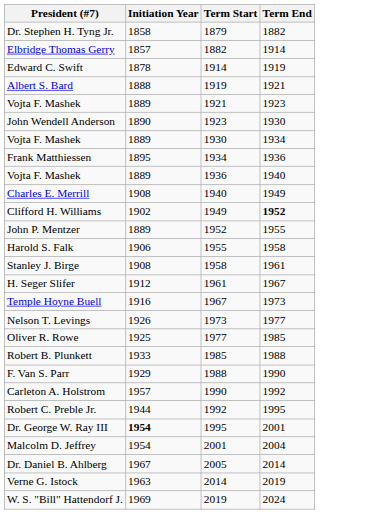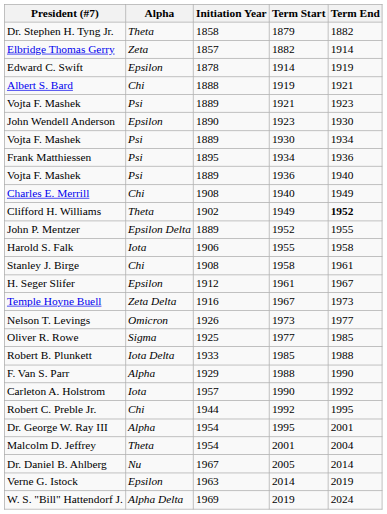 <table class="wikitable sortable">
 <tr>
 <th>President (#7)</th>
+<th>Alpha</th>
 <th>Initiation Year</th>
 <th>Term Start</th>
 <th>Term End</th>
 </tr>
 <tr>
 <td>Dr. Stephen H. Tyng Jr.</td>
+<td><em>Theta</em></td>
 <td>1858</td>
 <td>1879</td>
 <td>1882</td>
 </tr>
 <tr>
 <td><a href='#'>Elbridge Thomas Gerry</a></td>
+<td><em>Zeta</em></td>
 <td>1857</td>
 <td>1882</td>
 <td>1914</td>
 </tr>
 <tr>
 <td>Edward C. Swift</td>
+<td><em>Epsilon</em></td>
 <td>1878</td>
 <td>1914</td>
 <td>1919</td>
 </tr>
 <tr>
 <td><a href='#'>Albert S. Bard</a></td>
+<td><em>Chi</em></td>
 <td>1888</td>
 <td>1919</td>
 <td>1921</td>
 </tr>
 <tr>
 <td>Vojta F. Mashek</td>
+<td><em>Psi</em></td>
 <td>1889</td>
 <td>1921</td>
 <td>1923</td>
 </tr>
 <tr>
 <td>John Wendell Anderson</td>
+<td><em>Epsilon</em></td>
 <td>1890</td>
 <td>1923</td>
 <td>1930</td>
 </tr>
 <tr>
 <td>Vojta F. Mashek</td>
+<td><em>Psi</em></td>
 <td>1889</td>
 <td>1930</td>
 <td>1934</td>
 </tr>
 <tr>
 <td>Frank Matthiessen</td>
+<td><em>Psi</em></td>
 <td>1895</td>
 <td>1934</td>
 <td>1936</td>
 </tr>
 <tr>
 <td>Vojta F. Mashek</td>
+<td><em>Psi</em></td>
 <td>1889</td>
 <td>1936</td>
 <td>1940</td>
 </tr>
 <tr>
 <td><a href='#'>Charles E. Merrill</a></td>
+<td><em>Chi</em></td>
 <td>1908</td>
 <td>1940</td>
 <td>1949</td>
 </tr>
 <tr>
 <td>Clifford H. Williams</td>
+<td><em>Theta</em></td>
 <td>1902</td>
 <td>1949</td>
 <td><strong>1952</strong></td>
 </tr>
 <tr>
 <td>John P. Mentzer</td>
+<td><em>Epsilon Delta</em></td>
 <td>1889</td>
 <td>1952</td>
 <td>1955</td>
 </tr>
 <tr>
 <td>Harold S. Falk</td>
+<td><em>Iota</em></td>
 <td>1906</td>
 <td>1955</td>
 <td>1958</td>
 </tr>
 <tr>
 <td>Stanley J. Birge</td>
+<td><em>Chi</em></td>
 <td>1908</td>
 <td>1958</td>
 <td>1961</td>
 </tr>
 <tr>
 <td>H. Seger Slifer</td>
+<td><em>Epsilon</em></td>
 <td>1912</td>
 <td>1961</td>
 <td>1967</td>
 </tr>
 <tr>
 <td><a href='#'>Temple Hoyne Buell</a></td>
+<td><em>Zeta Delta</em></td>
 <td>1916</td>
 <td>1967</td>
 <td>1973</td>
 </tr>
 <tr>
 <td>Nelson T. Levings</td>
+<td><em>Omicron</em></td>
 <td>1926</td>
 <td>1973</td>
 <td>1977</td>
 </tr>
 <tr>
 <td>Oliver R. Rowe</td>
+<td><em>Sigma</em></td>
 <td>1925</td>
 <td>1977</td>
 <td>1985</td>
 </tr>
 <tr>
 <td>Robert B. Plunkett</td>
+<td><em>Iota Delta</em></td>
 <td>1933</td>
 <td>1985</td>
 <td>1988</td>
 </tr>
 <tr>
 <td>F. Van S. Parr</td>
+<td><em>Alpha</em></td>
 <td>1929</td>
 <td>1988</td>
 <td>1990</td>
 </tr>
 <tr>
 <td>Carleton A. Holstrom</td>
+<td><em>Iota</em></td>
 <td>1957</td>
 <td>1990</td>
 <td>1992</td>
 </tr>
 <tr>
 <td>Robert C. Preble Jr.</td>
+<td><em>Chi</em></td>
 <td>1944</td>
 <td>1992</td>
 <td>1995</td>
 </tr>
 <tr>
 <td>Dr. George W. Ray III</td>
-<td><strong>1954</strong></td>
+<td><em>Alpha</em></td>
+<td>1954</td>
 <td>1995</td>
 <td>2001</td>
 </tr>
 <tr>
 <td>Malcolm D. Jeffrey</td>
+<td><em>Theta</em></td>
 <td>1954</td>
 <td>2001</td>
 <td>2004</td>
 </tr>
 <tr>
 <td>Dr. Daniel B. Ahlberg</td>
+<td><em>Nu</em></td>
 <td>1967</td>
 <td>2005</td>
 <td>2014</td>
 </tr>
 <tr>
 <td>Verne G. Istock</td>
+<td><em>Epsilon</em></td>
 <td>1963</td>
 <td>2014</td>
 <td>2019</td>
 </tr>
 <tr>
 <td>W. S. "Bill" Hattendorf J.</td>
+<td><em>Alpha Delta</em></td>
 <td>1969</td>
 <td>2019</td>
 <td>2024</td>
 </tr>
 </table>
